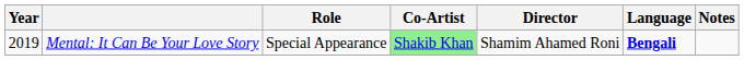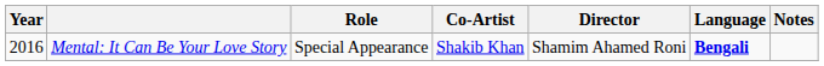 <table class="wikitable" style="font-size: 95%;">
 <tr>
 <th>Year</th>
 <th></th>
 <th>Role</th>
 <th>Co-Artist</th>
 <th>Director</th>
 <th>Language</th>
 <th>Notes</th>
 </tr>
 <tr>
-<td>2019</td>
+<td>2016</td>
 <td><em><a href='#'>Mental: It Can Be Your Love Story</a> </em></td>
 <td>Special Appearance</td>
-<td style="background: lightgreen;"><a href='#'>Shakib Khan</a></td>
+<td><a href='#'>Shakib Khan</a></td>
 <td>Shamim Ahamed Roni</td>
 <td><strong><a href='#'>Bengali</a></strong></td>
 <td></td>
 </tr>
 <tr>
 </tr>
 </table>
